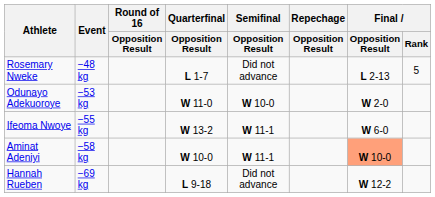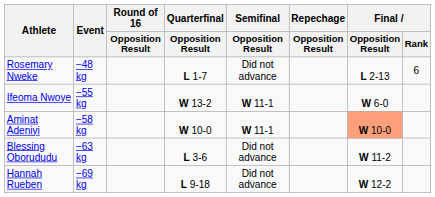 <table class="wikitable" style="font-size:90%">
 <tr>
 <th rowspan=2>Athlete</th>
 <th rowspan=2>Event</th>
 <th>Round of 16</th>
 <th>Quarterfinal</th>
 <th>Semifinal</th>
 <th>Repechage</th>
 <th colspan=2>Final / </th>
 </tr>
 <tr style="font-size: 95%">
 <th>Opposition<br>Result</th>
 <th>Opposition<br>Result</th>
 <th>Opposition<br>Result</th>
 <th>Opposition<br>Result</th>
 <th>Opposition<br>Result</th>
 <th>Rank</th>
 </tr>
 <tr align=center>
 <td align=left><a href='#'>Rosemary Nweke</a></td>
 <td align=left><a href='#'>−48 kg</a></td>
 <td></td>
 <td><br><strong>L</strong> 1-7</td>
 <td>Did not advance</td>
 <td></td>
 <td><br><strong>L</strong> 2-13</td>
-<td>5</td>
-</tr>
-<tr align=center>
-<td align=left><a href='#'>Odunayo Adekuoroye</a></td>
-<td align=left><a href='#'>−53 kg</a></td>
-<td></td>
-<td><br><strong>W</strong> 11-0</td>
-<td><br><strong>W</strong> 10-0</td>
-<td></td>
-<td><br><strong>W</strong> 2-0</td>
-<td></td>
+<td>6</td>
 </tr>
 <tr align=center>
 <td align=left><a href='#'>Ifeoma Nwoye</a></td>
 <td align=left><a href='#'>−55 kg</a></td>
 <td></td>
 <td><br><strong>W</strong> 13-2</td>
 <td><br><strong>W</strong> 11-1</td>
 <td></td>
 <td><br><strong>W</strong> 6-0</td>
 <td></td>
 </tr>
 <tr align=center>
 <td align=left><a href='#'>Aminat Adeniyi</a></td>
 <td align=left><a href='#'>−58 kg</a></td>
 <td></td>
 <td><br><strong>W</strong> 10-0</td>
 <td><br><strong>W</strong> 11-1</td>
 <td></td>
 <td style="background: lightsalmon;"><br><strong>W</strong> 10-0</td>
 <td></td>
 </tr>
 <tr align=center>
+<td align=left><a href='#'>Blessing Oborududu</a></td>
+<td align=left><a href='#'>−63 kg</a></td>
+<td></td>
+<td><br><strong>L</strong> 3-6</td>
+<td>Did not advance</td>
+<td></td>
+<td><br><strong>W</strong> 11-2</td>
+<td></td>
+</tr>
+<tr align=center>
 <td align=left><a href='#'>Hannah Rueben</a></td>
 <td align=left><a href='#'>−69 kg</a></td>
 <td></td>
 <td><br><strong>L</strong> 9-18</td>
 <td>Did not advance</td>
 <td></td>
 <td><br><strong>W</strong> 12-2</td>
 <td></td>
 </tr>
 </table>
